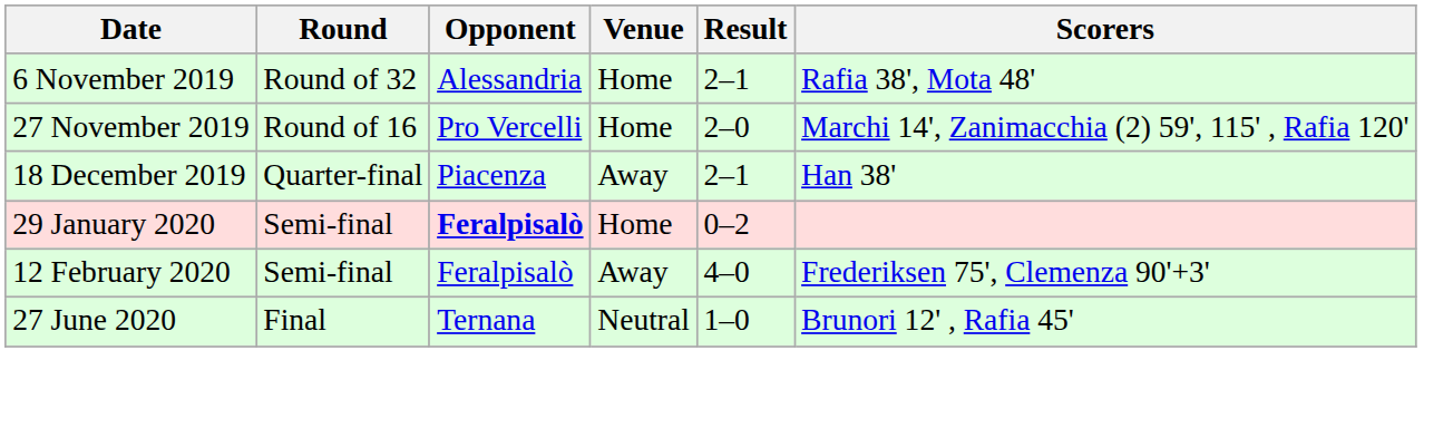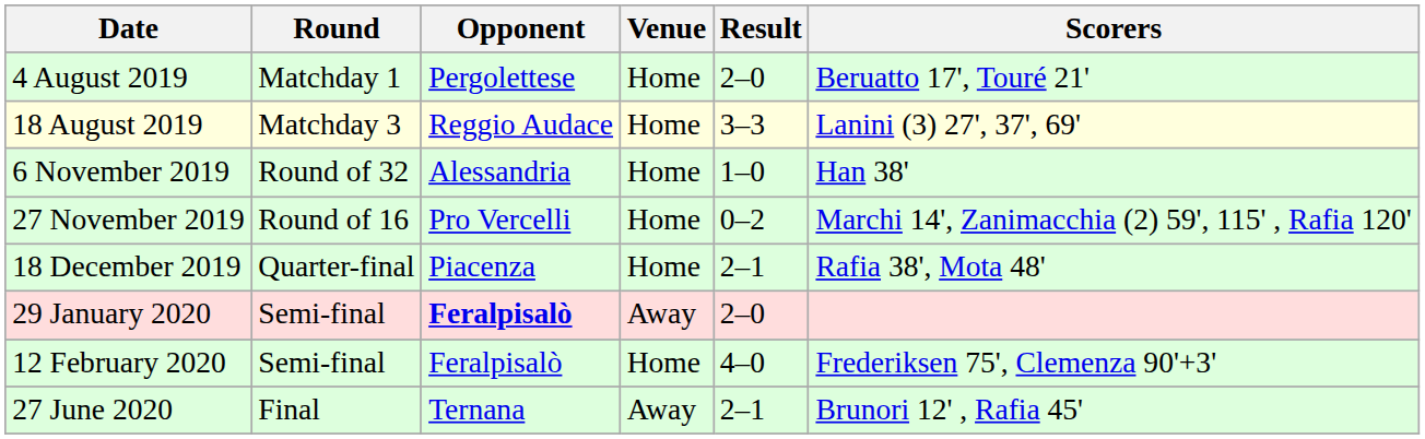 <table class="wikitable" style="text-align:left">
 <tr>
 <th>Date</th>
 <th>Round</th>
 <th>Opponent</th>
 <th>Venue</th>
 <th>Result</th>
 <th>Scorers</th>
 </tr>
 <tr style="background:#ddffdd">
+<td>4 August 2019</td>
+<td>Matchday 1</td>
+<td><a href='#'>Pergolettese</a></td>
+<td>Home</td>
+<td>2–0</td>
+<td><a href='#'>Beruatto</a> 17', <a href='#'>Touré</a> 21'</td>
+</tr>
+<tr style="background:#ffffdd">
+<td>18 August 2019</td>
+<td>Matchday 3</td>
+<td><a href='#'>Reggio Audace</a></td>
+<td>Home</td>
+<td>3–3</td>
+<td><a href='#'>Lanini</a> (3) 27', 37', 69'</td>
+</tr>
+<tr style="background:#ddffdd">
 <td>6 November 2019</td>
 <td>Round of 32</td>
 <td><a href='#'>Alessandria</a></td>
 <td>Home</td>
-<td>2–1</td>
-<td><a href='#'>Rafia</a> 38', <a href='#'>Mota</a> 48' </td>
+<td>1–0</td>
+<td><a href='#'>Han</a> 38' </td>
 </tr>
 <tr style="background:#ddffdd">
 <td>27 November 2019</td>
 <td>Round of 16</td>
 <td><a href='#'>Pro Vercelli</a></td>
 <td>Home</td>
-<td>2–0</td>
+<td>0–2</td>
 <td><a href='#'>Marchi</a> 14', <a href='#'>Zanimacchia</a> (2) 59', 115' , <a href='#'>Rafia</a> 120'</td>
 </tr>
 <tr style="background:#ddffdd">
 <td>18 December 2019</td>
 <td>Quarter-final</td>
 <td><a href='#'>Piacenza</a></td>
-<td>Away</td>
+<td>Home</td>
 <td>2–1</td>
-<td><a href='#'>Han</a> 38' </td>
+<td><a href='#'>Rafia</a> 38', <a href='#'>Mota</a> 48' </td>
 </tr>
 <tr style="background:#ffdddd">
 <td>29 January 2020</td>
 <td>Semi-final</td>
 <td><strong><a href='#'>Feralpisalò</a></strong></td>
-<td>Home</td>
-<td>0–2</td>
+<td>Away</td>
+<td>2–0</td>
 <td></td>
 </tr>
 <tr style="background:#ddffdd">
 <td>12 February 2020</td>
 <td>Semi-final</td>
 <td><a href='#'>Feralpisalò</a></td>
-<td>Away</td>
+<td>Home</td>
 <td>4–0 </td>
 <td><a href='#'>Frederiksen</a> 75', <a href='#'>Clemenza</a> 90'+3'</td>
 </tr>
 <tr style="background:#ddffdd">
 <td>27 June 2020</td>
 <td>Final</td>
 <td><a href='#'>Ternana</a></td>
-<td>Neutral</td>
-<td>1–0</td>
+<td>Away</td>
+<td>2–1</td>
 <td><a href='#'>Brunori</a> 12' , <a href='#'>Rafia</a> 45'</td>
 </tr>
 </table>
